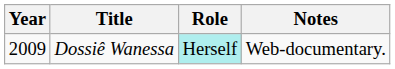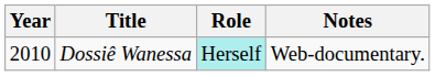 <table class="wikitable sortable">
 <tr>
 <th>Year</th>
 <th>Title</th>
 <th>Role</th>
 <th class="unsortable">Notes</th>
 </tr>
 <tr>
-<td>2009</td>
+<td>2010</td>
 <td><em>Dossiê Wanessa</em></td>
 <td style="background: paleturquoise;">Herself</td>
 <td>Web-documentary.</td>
 </tr>
 </table>
